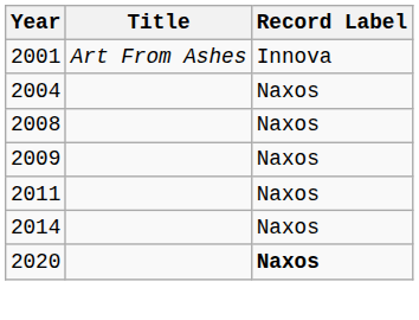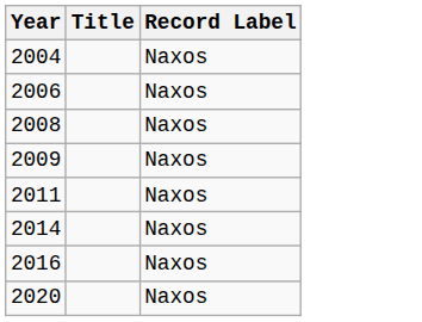 <table class="wikitable sortable">
 <tr>
 <th>Year</th>
 <th>Title</th>
 <th>Record Label</th>
 </tr>
 <tr>
-<td>2001</td>
-<td><em>Art From Ashes</em></td>
-<td>Innova</td>
+<td>2004</td>
+<td><em></em></td>
+<td>Naxos</td>
 </tr>
 <tr>
-<td>2004</td>
+<td>2006</td>
 <td><em></em></td>
 <td>Naxos</td>
 </tr>
 <tr>
 <td>2008</td>
 <td><em></em></td>
 <td>Naxos</td>
 </tr>
 <tr>
 <td>2009</td>
 <td><em></em></td>
 <td>Naxos</td>
 </tr>
 <tr>
 <td>2011</td>
 <td><em></em></td>
 <td>Naxos</td>
 </tr>
 <tr>
 <td>2014</td>
 <td><em></em></td>
 <td>Naxos</td>
 </tr>
 <tr>
+<td>2016</td>
+<td><em></em></td>
+<td>Naxos</td>
+</tr>
+<tr>
 <td>2020</td>
 <td data-sort-value="Parting"><em></em></td>
-<td><strong>Naxos</strong></td>
+<td>Naxos</td>
 </tr>
 </table>
